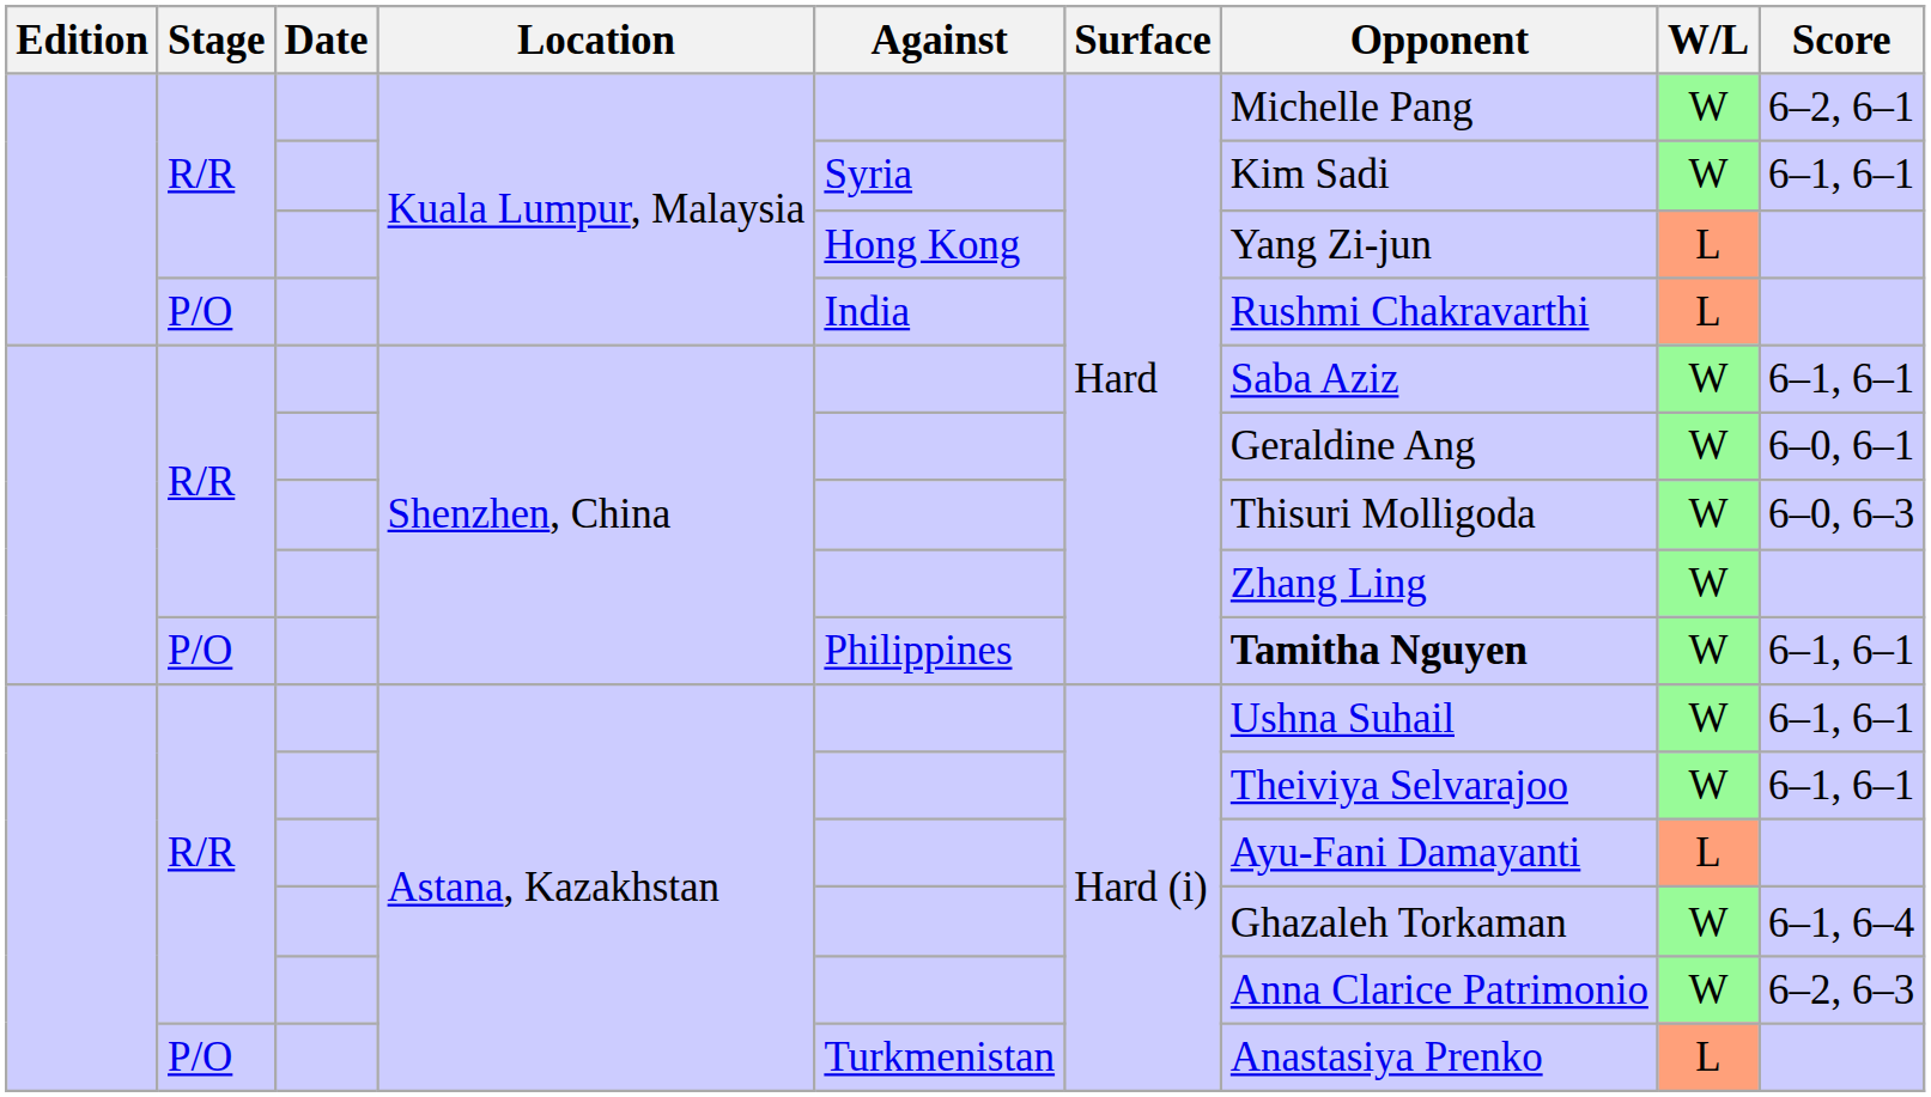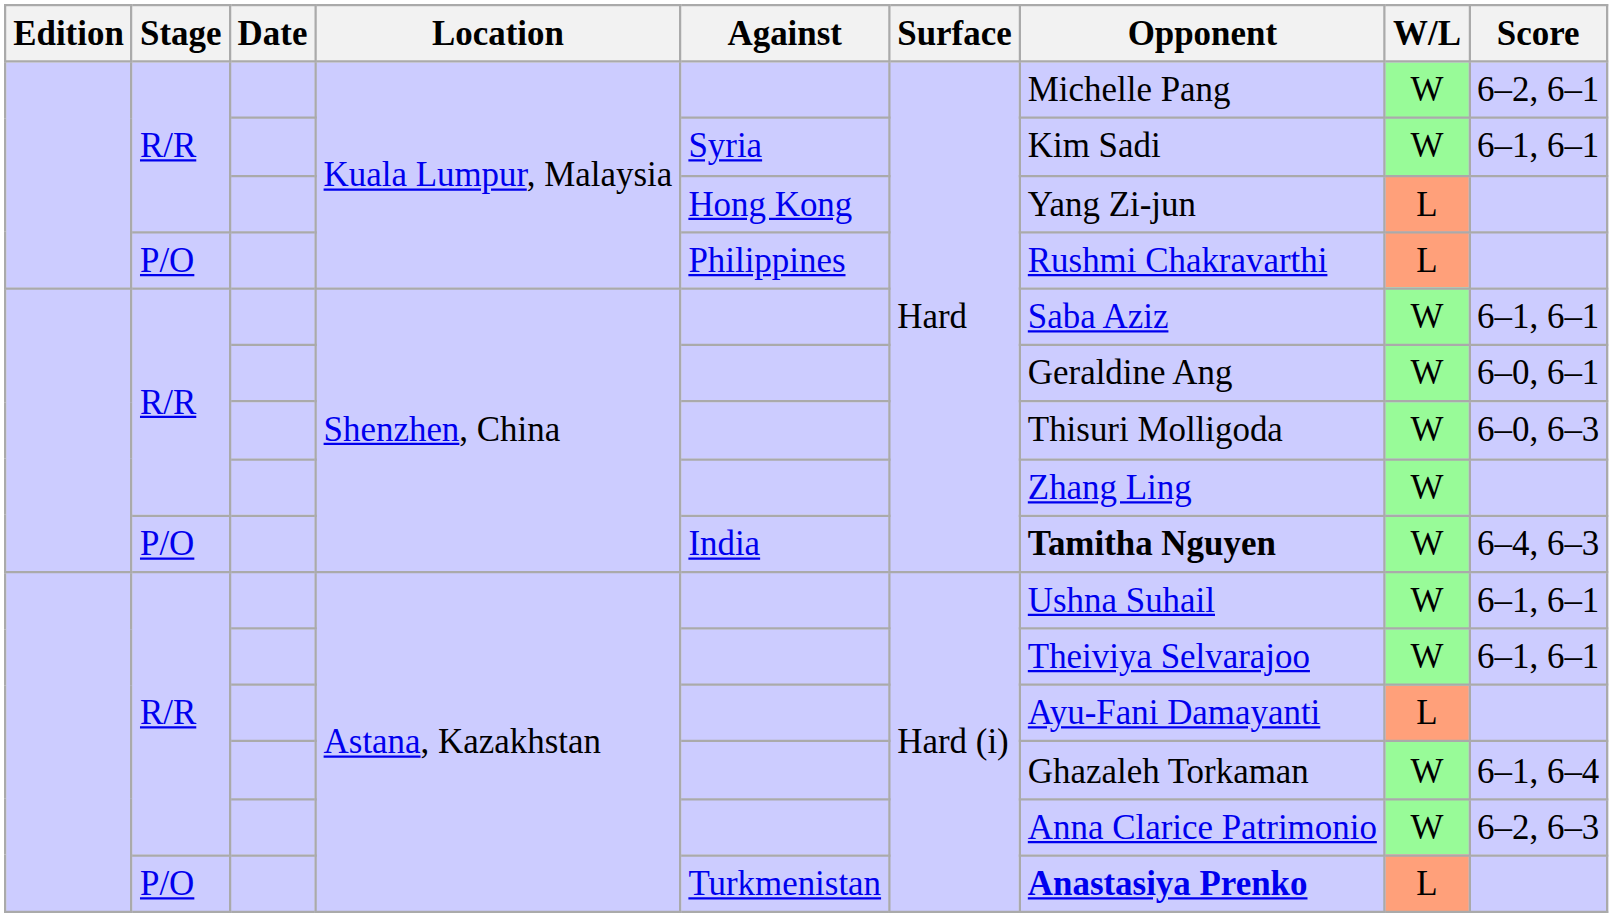 <table class=wikitable style=font-size:97%>
 <tr>
 <th>Edition</th>
 <th>Stage</th>
 <th>Date</th>
 <th>Location</th>
 <th>Against</th>
 <th>Surface</th>
 <th>Opponent</th>
 <th>W/L</th>
 <th>Score</th>
 </tr>
 <tr style="background:#ccf;">
 <td rowspan="4"></td>
 <td rowspan="3"><a href='#'>R/R</a></td>
 <td></td>
 <td rowspan="4"><a href='#'>Kuala Lumpur</a>, Malaysia</td>
 <td> </td>
 <td rowspan="9">Hard</td>
 <td> Michelle Pang</td>
 <td style="text-align:center; background:#98fb98;">W</td>
 <td>6–2, 6–1</td>
 </tr>
 <tr style="background:#ccf;">
 <td></td>
 <td> <a href='#'>Syria</a></td>
 <td> Kim Sadi</td>
 <td style="text-align:center; background:#98fb98;">W</td>
 <td>6–1, 6–1</td>
 </tr>
 <tr style="background:#ccf;">
 <td></td>
 <td> <a href='#'>Hong Kong</a></td>
 <td> Yang Zi-jun</td>
 <td style="text-align:center; background:#ffa07a;">L</td>
 <td></td>
 </tr>
 <tr style="background:#ccf;">
 <td rowspan="1"><a href='#'>P/O</a></td>
 <td></td>
-<td> <a href='#'>India</a></td>
+<td> <a href='#'>Philippines</a></td>
 <td> <a href='#'>Rushmi Chakravarthi</a></td>
 <td style="text-align:center; background:#ffa07a;">L</td>
 <td></td>
 </tr>
 <tr style="background:#ccf;">
 <td rowspan="5"></td>
 <td rowspan="4"><a href='#'>R/R</a></td>
 <td></td>
 <td rowspan="5"><a href='#'>Shenzhen</a>, China</td>
 <td> </td>
 <td> <a href='#'>Saba Aziz</a></td>
 <td style="text-align:center; background:#98fb98;">W</td>
 <td>6–1, 6–1</td>
 </tr>
 <tr style="background:#ccf;">
 <td></td>
 <td> </td>
 <td> Geraldine Ang</td>
 <td style="text-align:center; background:#98fb98;">W</td>
 <td>6–0, 6–1</td>
 </tr>
 <tr style="background:#ccf;">
 <td></td>
 <td> </td>
 <td> Thisuri Molligoda</td>
 <td style="text-align:center; background:#98fb98;">W</td>
 <td>6–0, 6–3</td>
 </tr>
 <tr style="background:#ccf;">
 <td></td>
 <td> </td>
 <td> <a href='#'>Zhang Ling</a></td>
 <td style="text-align:center; background:#98fb98;">W</td>
 <td></td>
 </tr>
 <tr style="background:#ccf;">
 <td rowspan="1"><a href='#'>P/O</a></td>
 <td></td>
-<td> <a href='#'>Philippines</a></td>
+<td> <a href='#'>India</a></td>
 <td><strong> Tamitha Nguyen</strong></td>
 <td style="text-align:center; background:#98fb98;">W</td>
-<td>6–1, 6–1</td>
+<td>6–4, 6–3</td>
 </tr>
 <tr style="background:#ccf;">
 <td rowspan="6"></td>
 <td rowspan="5"><a href='#'>R/R</a></td>
 <td></td>
 <td rowspan="6"><a href='#'>Astana</a>, Kazakhstan</td>
 <td> </td>
 <td rowspan="6">Hard (i)</td>
 <td> <a href='#'>Ushna Suhail</a></td>
 <td style="text-align:center; background:#98fb98;">W</td>
 <td>6–1, 6–1</td>
 </tr>
 <tr style="background:#ccf;">
 <td></td>
 <td> </td>
 <td> <a href='#'>Theiviya Selvarajoo</a></td>
 <td style="text-align:center; background:#98fb98;">W</td>
 <td>6–1, 6–1</td>
 </tr>
 <tr style="background:#ccf;">
 <td></td>
 <td> </td>
 <td> <a href='#'>Ayu-Fani Damayanti</a></td>
 <td style="text-align:center; background:#ffa07a;">L</td>
 <td></td>
 </tr>
 <tr style="background:#ccf;">
 <td></td>
 <td> </td>
 <td> Ghazaleh Torkaman</td>
 <td style="text-align:center; background:#98fb98;">W</td>
 <td>6–1, 6–4</td>
 </tr>
 <tr style="background:#ccf;">
 <td></td>
 <td> </td>
 <td> <a href='#'>Anna Clarice Patrimonio</a></td>
 <td style="text-align:center; background:#98fb98;">W</td>
 <td>6–2, 6–3</td>
 </tr>
 <tr style="background:#ccf;">
 <td rowspan="1"><a href='#'>P/O</a></td>
 <td></td>
 <td> <a href='#'>Turkmenistan</a></td>
-<td> <a href='#'>Anastasiya Prenko</a></td>
+<td><strong> <a href='#'>Anastasiya Prenko</a></strong></td>
 <td style="text-align:center; background:#ffa07a;">L</td>
 <td></td>
 </tr>
 </table>
